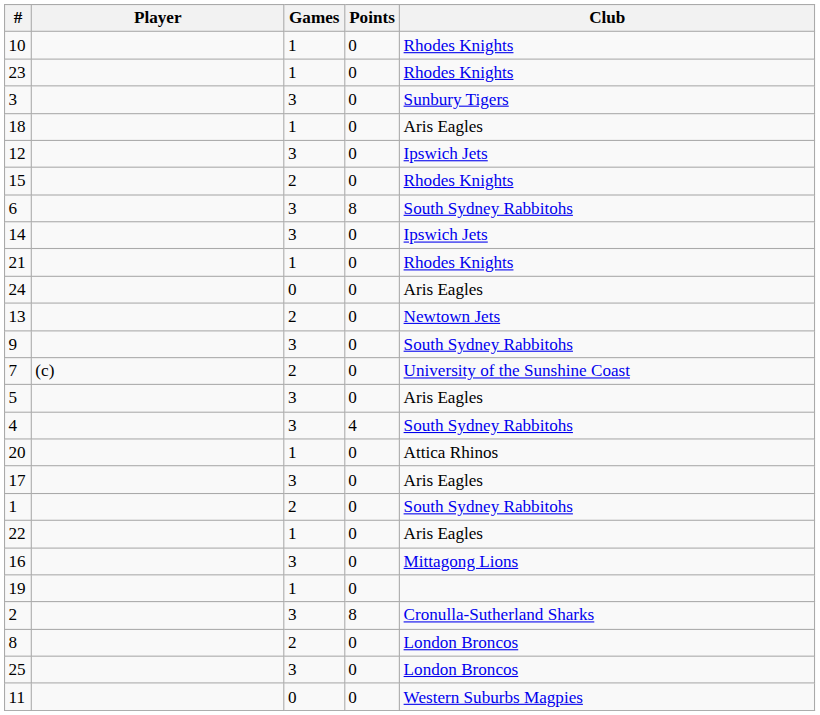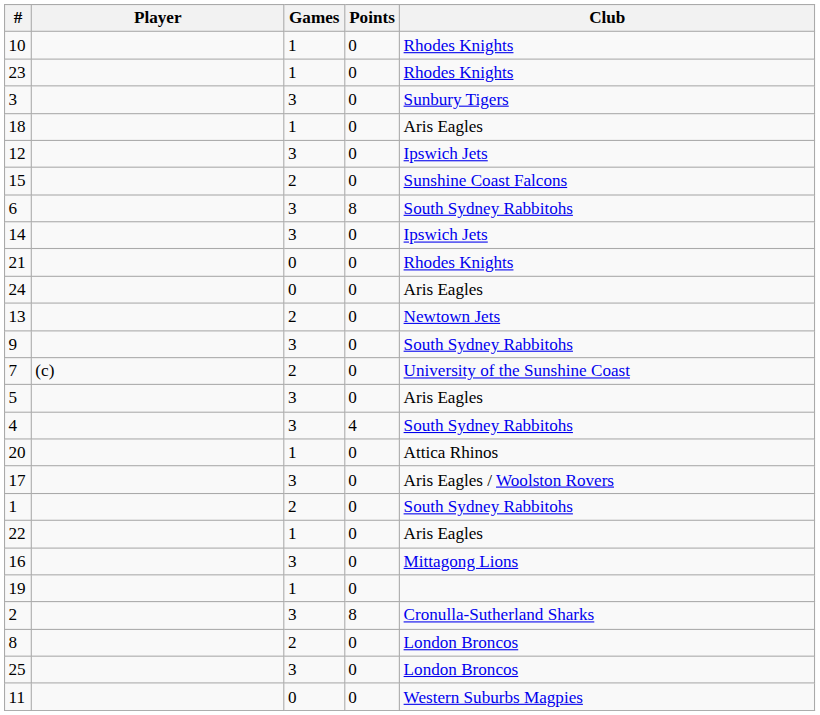 <table class="wikitable sortable" style="width:60%;text-align:left">
 <tr>
 <th width=2%>#</th>
 <th width=28%>Player</th>
 <th width=2%>Games</th>
 <th width=2%>Points</th>
 <th width=46%>Club</th>
 </tr>
 <tr>
 <td>10</td>
 <td></td>
 <td>1</td>
 <td>0</td>
 <td> <a href='#'>Rhodes Knights</a></td>
 </tr>
 <tr>
 <td>23</td>
 <td></td>
 <td>1</td>
 <td>0</td>
 <td> <a href='#'>Rhodes Knights</a></td>
 </tr>
 <tr>
 <td>3</td>
 <td></td>
 <td>3</td>
 <td>0</td>
 <td> <a href='#'>Sunbury Tigers</a></td>
 </tr>
 <tr>
 <td>18</td>
 <td></td>
 <td>1</td>
 <td>0</td>
 <td> Aris Eagles</td>
 </tr>
 <tr>
 <td>12</td>
 <td></td>
 <td>3</td>
 <td>0</td>
 <td> <a href='#'>Ipswich Jets</a></td>
 </tr>
 <tr>
 <td>15</td>
 <td></td>
 <td>2</td>
 <td>0</td>
-<td> <a href='#'>Rhodes Knights</a></td>
+<td> <a href='#'>Sunshine Coast Falcons</a></td>
 </tr>
 <tr>
 <td>6</td>
 <td></td>
 <td>3</td>
 <td>8</td>
 <td> <a href='#'>South Sydney Rabbitohs</a></td>
 </tr>
 <tr>
 <td>14</td>
 <td></td>
 <td>3</td>
 <td>0</td>
 <td> <a href='#'>Ipswich Jets</a></td>
 </tr>
 <tr>
 <td>21</td>
 <td></td>
-<td>1</td>
+<td>0</td>
 <td>0</td>
 <td> <a href='#'>Rhodes Knights</a></td>
 </tr>
 <tr>
 <td>24</td>
 <td></td>
 <td>0</td>
 <td>0</td>
 <td> Aris Eagles</td>
 </tr>
 <tr>
 <td>13</td>
 <td></td>
 <td>2</td>
 <td>0</td>
 <td> <a href='#'>Newtown Jets</a></td>
 </tr>
 <tr>
 <td>9</td>
 <td></td>
 <td>3</td>
 <td>0</td>
 <td> <a href='#'>South Sydney Rabbitohs</a></td>
 </tr>
 <tr>
 <td>7</td>
 <td> (c)</td>
 <td>2</td>
 <td>0</td>
 <td> <a href='#'>University of the Sunshine Coast</a></td>
 </tr>
 <tr>
 <td>5</td>
 <td></td>
 <td>3</td>
 <td>0</td>
 <td> Aris Eagles</td>
 </tr>
 <tr>
 <td>4</td>
 <td></td>
 <td>3</td>
 <td>4</td>
 <td> <a href='#'>South Sydney Rabbitohs</a></td>
 </tr>
 <tr>
 <td>20</td>
 <td></td>
 <td>1</td>
 <td>0</td>
 <td> Attica Rhinos</td>
 </tr>
 <tr>
 <td>17</td>
 <td></td>
 <td>3</td>
 <td>0</td>
-<td> Aris Eagles</td>
+<td> Aris Eagles /  <a href='#'>Woolston Rovers</a></td>
 </tr>
 <tr>
 <td>1</td>
 <td></td>
 <td>2</td>
 <td>0</td>
 <td> <a href='#'>South Sydney Rabbitohs</a></td>
 </tr>
 <tr>
 <td>22</td>
 <td></td>
 <td>1</td>
 <td>0</td>
 <td> Aris Eagles</td>
 </tr>
 <tr>
 <td>16</td>
 <td></td>
 <td>3</td>
 <td>0</td>
 <td> <a href='#'>Mittagong Lions</a></td>
 </tr>
 <tr>
 <td>19</td>
 <td></td>
 <td>1</td>
 <td>0</td>
 <td></td>
 </tr>
 <tr>
 <td>2</td>
 <td></td>
 <td>3</td>
 <td>8</td>
 <td> <a href='#'>Cronulla-Sutherland Sharks</a></td>
 </tr>
 <tr>
 <td>8</td>
 <td></td>
 <td>2</td>
 <td>0</td>
 <td> <a href='#'>London Broncos</a></td>
 </tr>
 <tr>
 <td>25</td>
 <td></td>
 <td>3</td>
 <td>0</td>
 <td> <a href='#'>London Broncos</a></td>
 </tr>
 <tr>
 <td>11</td>
 <td></td>
 <td>0</td>
 <td>0</td>
 <td> <a href='#'>Western Suburbs Magpies</a></td>
 </tr>
 <tr>
 </tr>
 </table>
